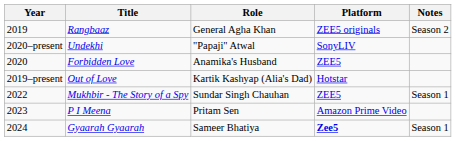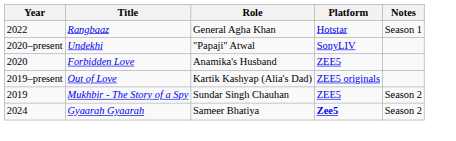 <table class="wikitable sortable">
 <tr>
 <th>Year</th>
 <th>Title</th>
 <th>Role</th>
 <th>Platform</th>
 <th>Notes</th>
 </tr>
 <tr>
-<td>2019</td>
+<td>2022</td>
 <td><a href='#'><em>Rangbaaz</em></a></td>
 <td>General Agha Khan</td>
-<td><a href='#'>ZEE5 originals</a></td>
-<td>Season 2</td>
+<td><a href='#'>Hotstar</a></td>
+<td>Season 1</td>
 </tr>
 <tr>
 <td>2020–present</td>
 <td><em><a href='#'>Undekhi</a></em></td>
 <td>"Papaji" Atwal</td>
 <td><a href='#'>SonyLIV</a></td>
 <td></td>
 </tr>
 <tr>
 <td>2020</td>
 <td><em><a href='#'>Forbidden Love</a></em></td>
 <td>Anamika's Husband</td>
 <td><a href='#'>ZEE5</a></td>
 <td></td>
 </tr>
 <tr>
 <td>2019–present</td>
 <td><em><a href='#'>Out of Love</a></em></td>
 <td>Kartik Kashyap (Alia's Dad)</td>
-<td><a href='#'>Hotstar</a></td>
+<td><a href='#'>ZEE5 originals</a></td>
 <td></td>
 </tr>
 <tr>
-<td>2022</td>
+<td>2019</td>
 <td><em><a href='#'>Mukhbir - The Story of a Spy</a></em></td>
 <td>Sundar Singh Chauhan</td>
 <td><a href='#'>ZEE5</a></td>
-<td>Season 1</td>
-</tr>
-<tr>
-<td>2023</td>
-<td><em><a href='#'>P I Meena</a></em></td>
-<td>Pritam Sen</td>
-<td><a href='#'>Amazon Prime Video</a></td>
-<td></td>
+<td>Season 2</td>
 </tr>
 <tr>
 <td>2024</td>
 <td><em><a href='#'>Gyaarah Gyaarah</a></em></td>
 <td>Sameer Bhatiya</td>
 <td><strong><a href='#'>Zee5</a></strong></td>
-<td>Season 1</td>
+<td>Season 2</td>
 </tr>
 </table>
